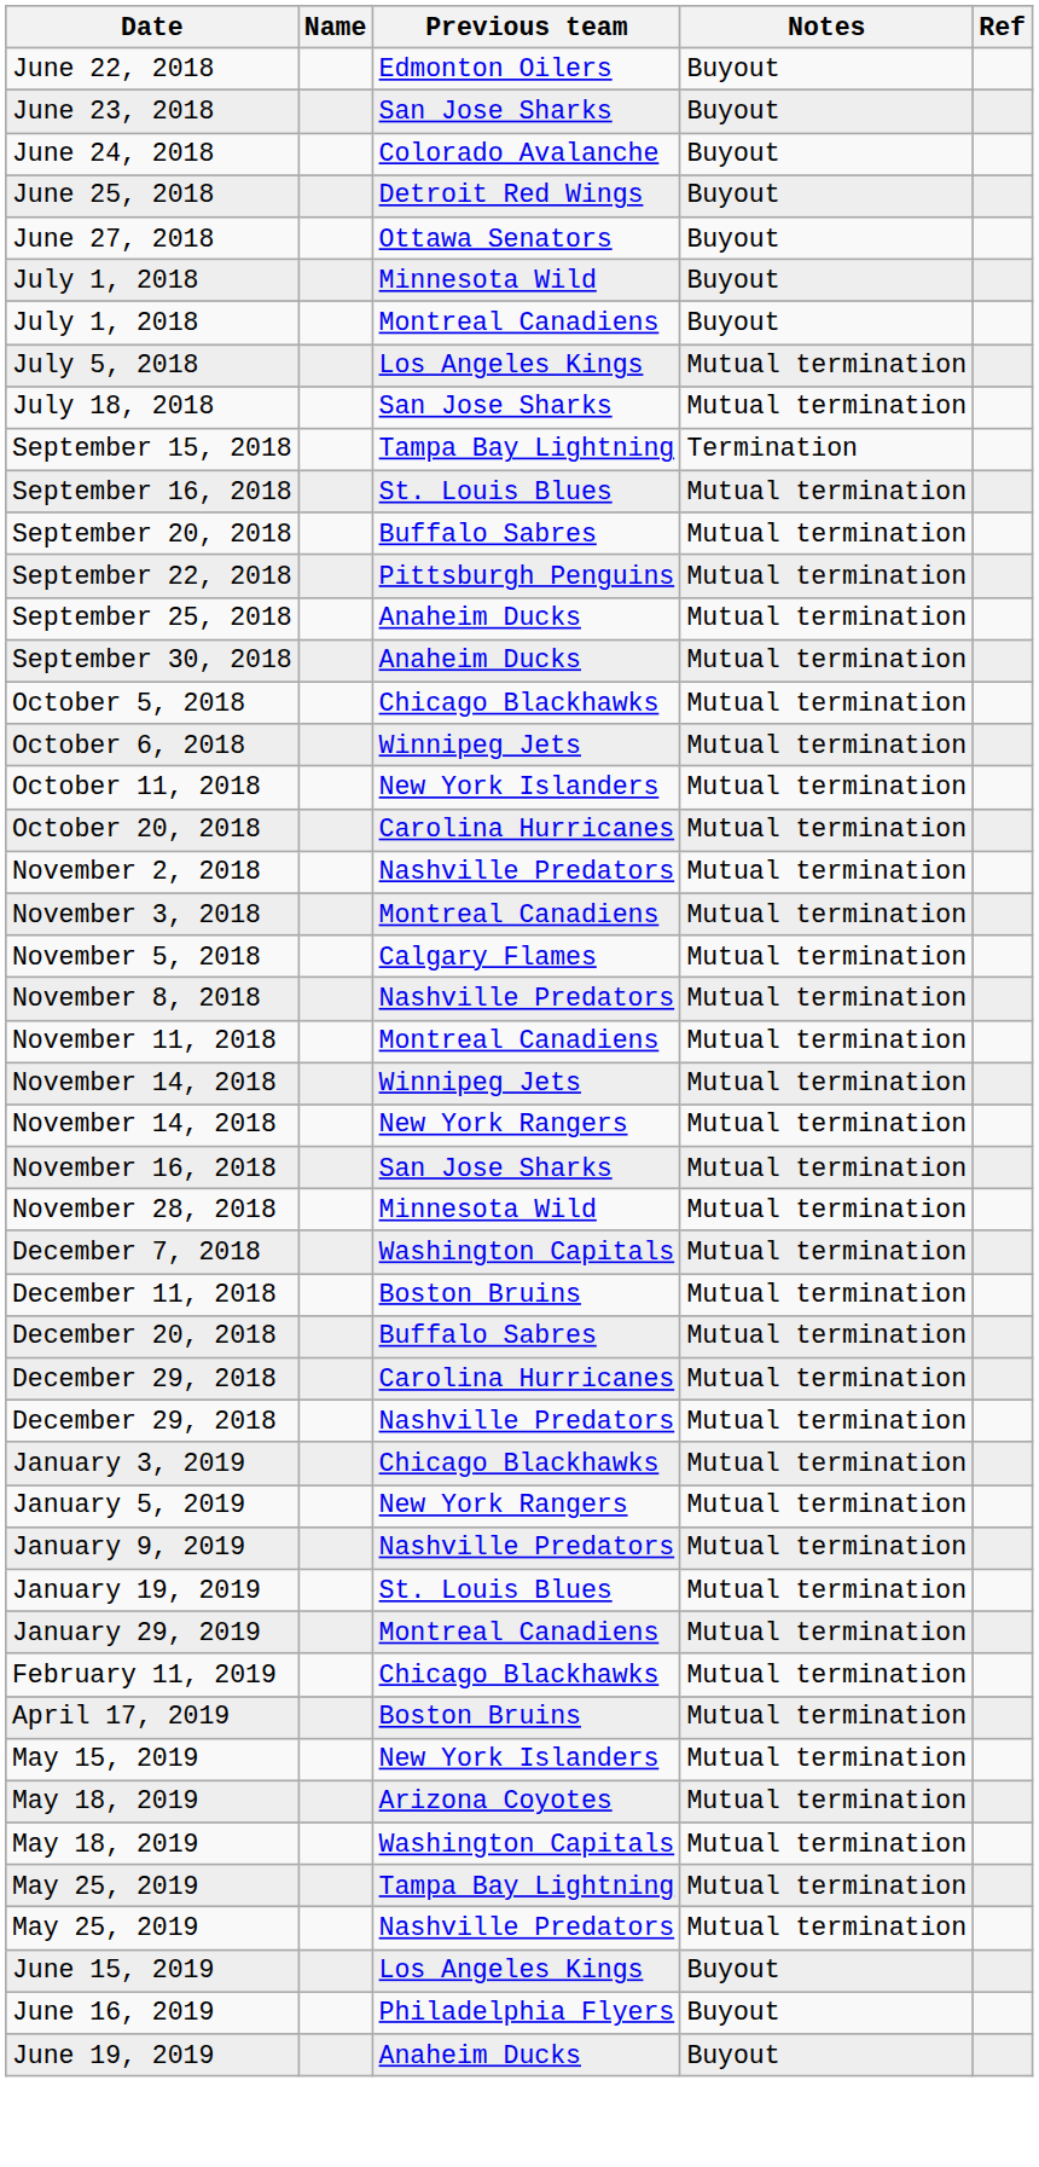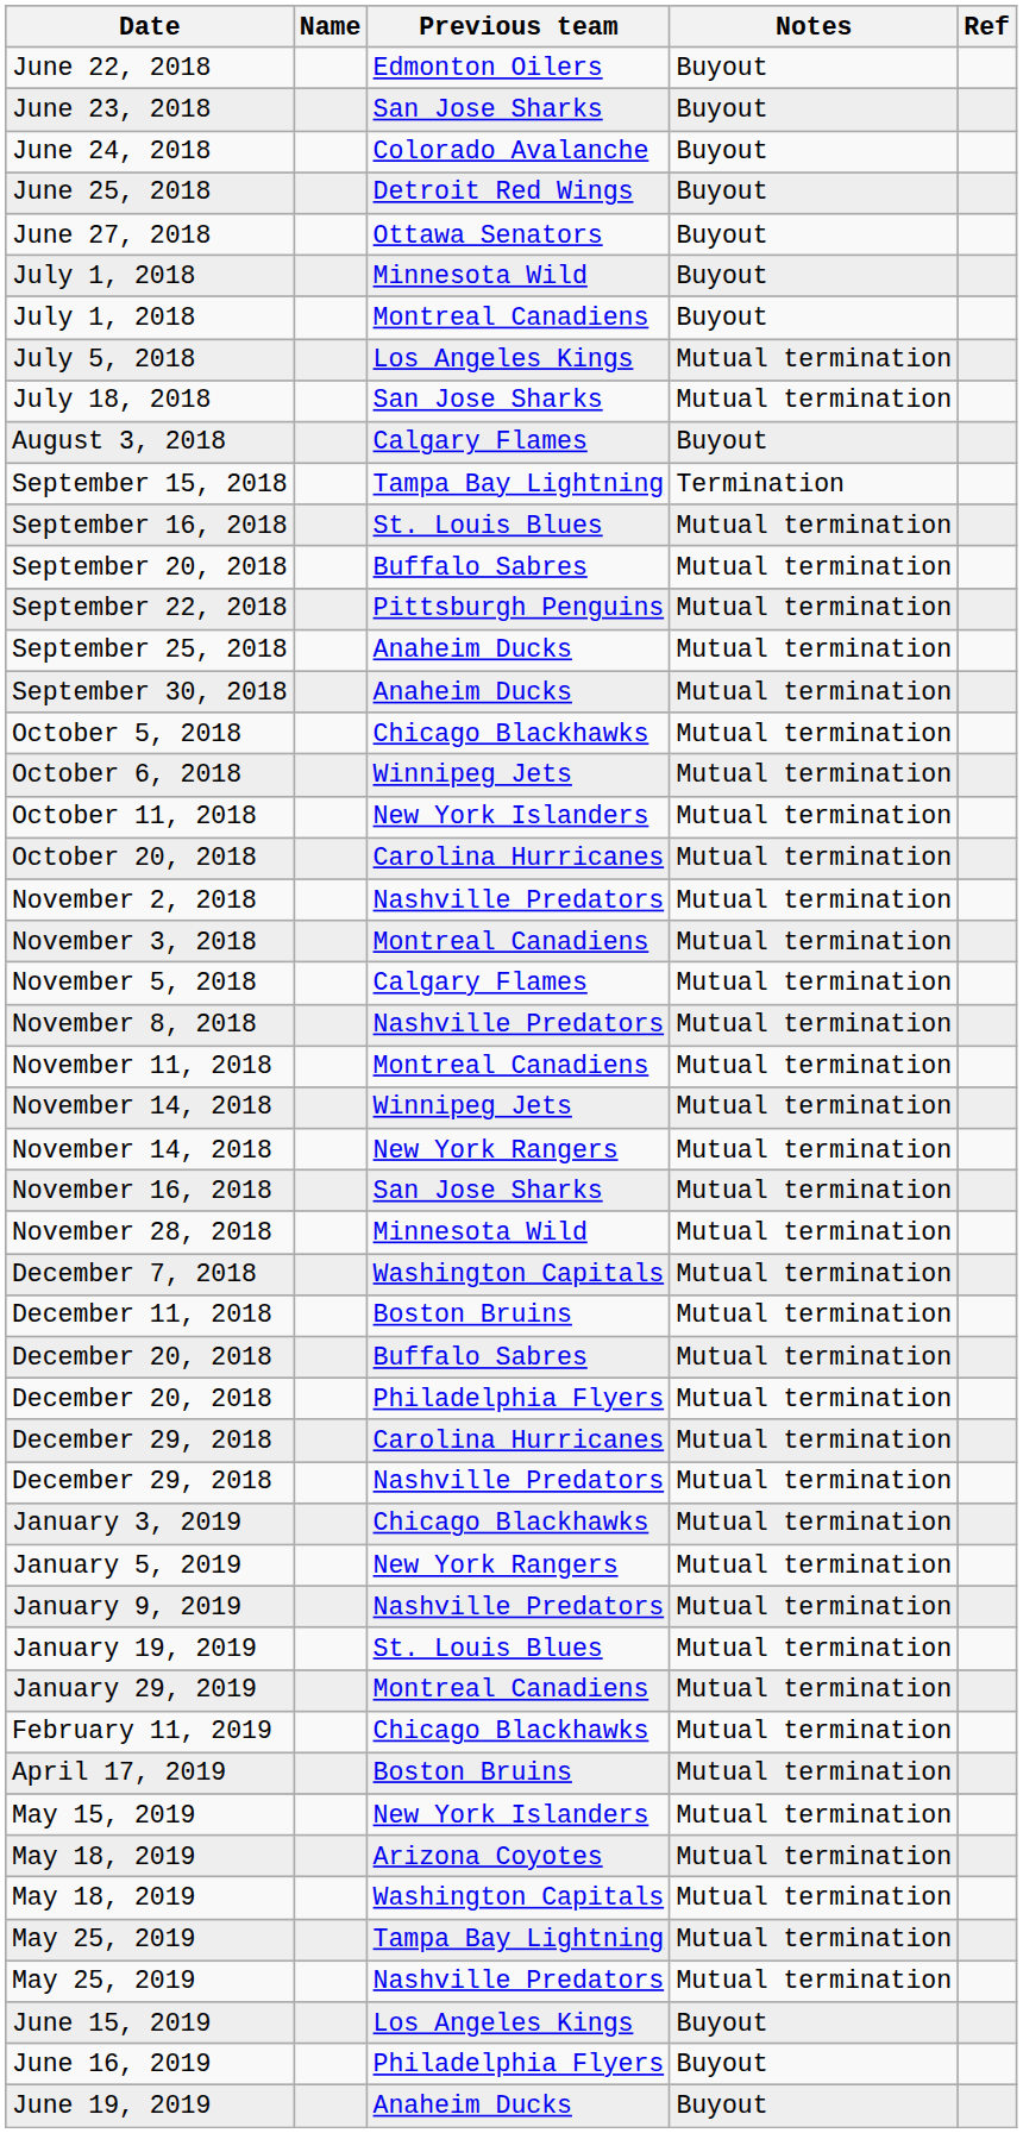 <table class="wikitable sortable">
 <tr>
 <th>Date</th>
 <th>Name</th>
 <th>Previous team</th>
 <th>Notes</th>
 <th>Ref</th>
 </tr>
 <tr>
 <td>June 22, 2018</td>
 <td></td>
 <td><a href='#'>Edmonton Oilers</a></td>
 <td>Buyout</td>
 <td></td>
 </tr>
 <tr bgcolor="eeeeee">
 <td>June 23, 2018</td>
 <td></td>
 <td><a href='#'>San Jose Sharks</a></td>
 <td>Buyout</td>
 <td></td>
 </tr>
 <tr>
 <td>June 24, 2018</td>
 <td></td>
 <td><a href='#'>Colorado Avalanche</a></td>
 <td>Buyout</td>
 <td></td>
 </tr>
 <tr bgcolor="eeeeee">
 <td>June 25, 2018</td>
 <td></td>
 <td><a href='#'>Detroit Red Wings</a></td>
 <td>Buyout</td>
 <td></td>
 </tr>
 <tr>
 <td>June 27, 2018</td>
 <td></td>
 <td><a href='#'>Ottawa Senators</a></td>
 <td>Buyout</td>
 <td></td>
 </tr>
 <tr bgcolor="eeeeee">
 <td>July 1, 2018</td>
 <td></td>
 <td><a href='#'>Minnesota Wild</a></td>
 <td>Buyout</td>
 <td></td>
 </tr>
 <tr>
 <td>July 1, 2018</td>
 <td></td>
 <td><a href='#'>Montreal Canadiens</a></td>
 <td>Buyout</td>
 <td></td>
 </tr>
 <tr bgcolor="eeeeee">
 <td>July 5, 2018</td>
 <td></td>
 <td><a href='#'>Los Angeles Kings</a></td>
 <td>Mutual termination</td>
 <td></td>
 </tr>
 <tr>
 <td>July 18, 2018</td>
 <td></td>
 <td><a href='#'>San Jose Sharks</a></td>
 <td>Mutual termination</td>
+<td></td>
+</tr>
+<tr bgcolor="eeeeee">
+<td>August 3, 2018</td>
+<td></td>
+<td><a href='#'>Calgary Flames</a></td>
+<td>Buyout</td>
 <td></td>
 </tr>
 <tr>
 <td>September 15, 2018</td>
 <td></td>
 <td><a href='#'>Tampa Bay Lightning</a></td>
 <td>Termination</td>
 <td></td>
 </tr>
 <tr bgcolor="eeeeee">
 <td>September 16, 2018</td>
 <td></td>
 <td><a href='#'>St. Louis Blues</a></td>
 <td>Mutual termination</td>
 <td></td>
 </tr>
 <tr>
 <td>September 20, 2018</td>
 <td></td>
 <td><a href='#'>Buffalo Sabres</a></td>
 <td>Mutual termination</td>
 <td></td>
 </tr>
 <tr bgcolor="eeeeee">
 <td>September 22, 2018</td>
 <td></td>
 <td><a href='#'>Pittsburgh Penguins</a></td>
 <td>Mutual termination</td>
 <td></td>
 </tr>
 <tr>
 <td>September 25, 2018</td>
 <td></td>
 <td><a href='#'>Anaheim Ducks</a></td>
 <td>Mutual termination</td>
 <td></td>
 </tr>
 <tr bgcolor="eeeeee">
 <td>September 30, 2018</td>
 <td></td>
 <td><a href='#'>Anaheim Ducks</a></td>
 <td>Mutual termination</td>
 <td></td>
 </tr>
 <tr>
 <td>October 5, 2018</td>
 <td></td>
 <td><a href='#'>Chicago Blackhawks</a></td>
 <td>Mutual termination</td>
 <td></td>
 </tr>
 <tr bgcolor="eeeeee">
 <td>October 6, 2018</td>
 <td></td>
 <td><a href='#'>Winnipeg Jets</a></td>
 <td>Mutual termination</td>
 <td></td>
 </tr>
 <tr>
 <td>October 11, 2018</td>
 <td></td>
 <td><a href='#'>New York Islanders</a></td>
 <td>Mutual termination</td>
 <td></td>
 </tr>
 <tr bgcolor="eeeeee">
 <td>October 20, 2018</td>
 <td></td>
 <td><a href='#'>Carolina Hurricanes</a></td>
 <td>Mutual termination</td>
 <td></td>
 </tr>
 <tr>
 <td>November 2, 2018</td>
 <td></td>
 <td><a href='#'>Nashville Predators</a></td>
 <td>Mutual termination</td>
 <td></td>
 </tr>
 <tr bgcolor="eeeeee">
 <td>November 3, 2018</td>
 <td></td>
 <td><a href='#'>Montreal Canadiens</a></td>
 <td>Mutual termination</td>
 <td></td>
 </tr>
 <tr>
 <td>November 5, 2018</td>
 <td></td>
 <td><a href='#'>Calgary Flames</a></td>
 <td>Mutual termination</td>
 <td></td>
 </tr>
 <tr bgcolor="eeeeee">
 <td>November 8, 2018</td>
 <td></td>
 <td><a href='#'>Nashville Predators</a></td>
 <td>Mutual termination</td>
 <td></td>
 </tr>
 <tr>
 <td>November 11, 2018</td>
 <td></td>
 <td><a href='#'>Montreal Canadiens</a></td>
 <td>Mutual termination</td>
 <td></td>
 </tr>
 <tr bgcolor="eeeeee">
 <td>November 14, 2018</td>
 <td></td>
 <td><a href='#'>Winnipeg Jets</a></td>
 <td>Mutual termination</td>
 <td></td>
 </tr>
 <tr>
 <td>November 14, 2018</td>
 <td></td>
 <td><a href='#'>New York Rangers</a></td>
 <td>Mutual termination</td>
 <td></td>
 </tr>
 <tr bgcolor="eeeeee">
 <td>November 16, 2018</td>
 <td></td>
 <td><a href='#'>San Jose Sharks</a></td>
 <td>Mutual termination</td>
 <td></td>
 </tr>
 <tr>
 <td>November 28, 2018</td>
 <td></td>
 <td><a href='#'>Minnesota Wild</a></td>
 <td>Mutual termination</td>
 <td></td>
 </tr>
 <tr bgcolor="eeeeee">
 <td>December 7, 2018</td>
 <td></td>
 <td><a href='#'>Washington Capitals</a></td>
 <td>Mutual termination</td>
 <td></td>
 </tr>
 <tr>
 <td>December 11, 2018</td>
 <td></td>
 <td><a href='#'>Boston Bruins</a></td>
 <td>Mutual termination</td>
 <td></td>
 </tr>
 <tr bgcolor="eeeeee">
 <td>December 20, 2018</td>
 <td></td>
 <td><a href='#'>Buffalo Sabres</a></td>
 <td>Mutual termination</td>
 <td></td>
 </tr>
+<tr>
+<td>December 20, 2018</td>
+<td></td>
+<td><a href='#'>Philadelphia Flyers</a></td>
+<td>Mutual termination</td>
+<td></td>
+</tr>
 <tr bgcolor="eeeeee">
 <td>December 29, 2018</td>
 <td></td>
 <td><a href='#'>Carolina Hurricanes</a></td>
 <td>Mutual termination</td>
 <td></td>
 </tr>
 <tr>
 <td>December 29, 2018</td>
 <td></td>
 <td><a href='#'>Nashville Predators</a></td>
 <td>Mutual termination</td>
 <td></td>
 </tr>
 <tr bgcolor="eeeeee">
 <td>January 3, 2019</td>
 <td></td>
 <td><a href='#'>Chicago Blackhawks</a></td>
 <td>Mutual termination</td>
 <td></td>
 </tr>
 <tr>
 <td>January 5, 2019</td>
 <td></td>
 <td><a href='#'>New York Rangers</a></td>
 <td>Mutual termination</td>
 <td></td>
 </tr>
 <tr bgcolor="eeeeee">
 <td>January 9, 2019</td>
 <td></td>
 <td><a href='#'>Nashville Predators</a></td>
 <td>Mutual termination</td>
 <td></td>
 </tr>
 <tr>
 <td>January 19, 2019</td>
 <td></td>
 <td><a href='#'>St. Louis Blues</a></td>
 <td>Mutual termination</td>
 <td></td>
 </tr>
 <tr bgcolor="eeeeee">
 <td>January 29, 2019</td>
 <td></td>
 <td><a href='#'>Montreal Canadiens</a></td>
 <td>Mutual termination</td>
 <td></td>
 </tr>
 <tr>
 <td>February 11, 2019</td>
 <td></td>
 <td><a href='#'>Chicago Blackhawks</a></td>
 <td>Mutual termination</td>
 <td></td>
 </tr>
 <tr bgcolor="eeeeee">
 <td>April 17, 2019</td>
 <td></td>
 <td><a href='#'>Boston Bruins</a></td>
 <td>Mutual termination</td>
 <td></td>
 </tr>
 <tr>
 <td>May 15, 2019</td>
 <td></td>
 <td><a href='#'>New York Islanders</a></td>
 <td>Mutual termination</td>
 <td></td>
 </tr>
 <tr bgcolor="eeeeee">
 <td>May 18, 2019</td>
 <td></td>
 <td><a href='#'>Arizona Coyotes</a></td>
 <td>Mutual termination</td>
 <td></td>
 </tr>
 <tr>
 <td>May 18, 2019</td>
 <td></td>
 <td><a href='#'>Washington Capitals</a></td>
 <td>Mutual termination</td>
 <td></td>
 </tr>
 <tr bgcolor="eeeeee">
 <td>May 25, 2019</td>
 <td></td>
 <td><a href='#'>Tampa Bay Lightning</a></td>
 <td>Mutual termination</td>
 <td></td>
 </tr>
 <tr>
 <td>May 25, 2019</td>
 <td></td>
 <td><a href='#'>Nashville Predators</a></td>
 <td>Mutual termination</td>
 <td></td>
 </tr>
 <tr bgcolor="eeeeee">
 <td>June 15, 2019</td>
 <td></td>
 <td><a href='#'>Los Angeles Kings</a></td>
 <td>Buyout</td>
 <td></td>
 </tr>
 <tr>
 <td>June 16, 2019</td>
 <td></td>
 <td><a href='#'>Philadelphia Flyers</a></td>
 <td>Buyout</td>
 <td></td>
 </tr>
 <tr bgcolor="eeeeee">
 <td>June 19, 2019</td>
 <td></td>
 <td><a href='#'>Anaheim Ducks</a></td>
 <td>Buyout</td>
 <td></td>
 </tr>
 </table>
